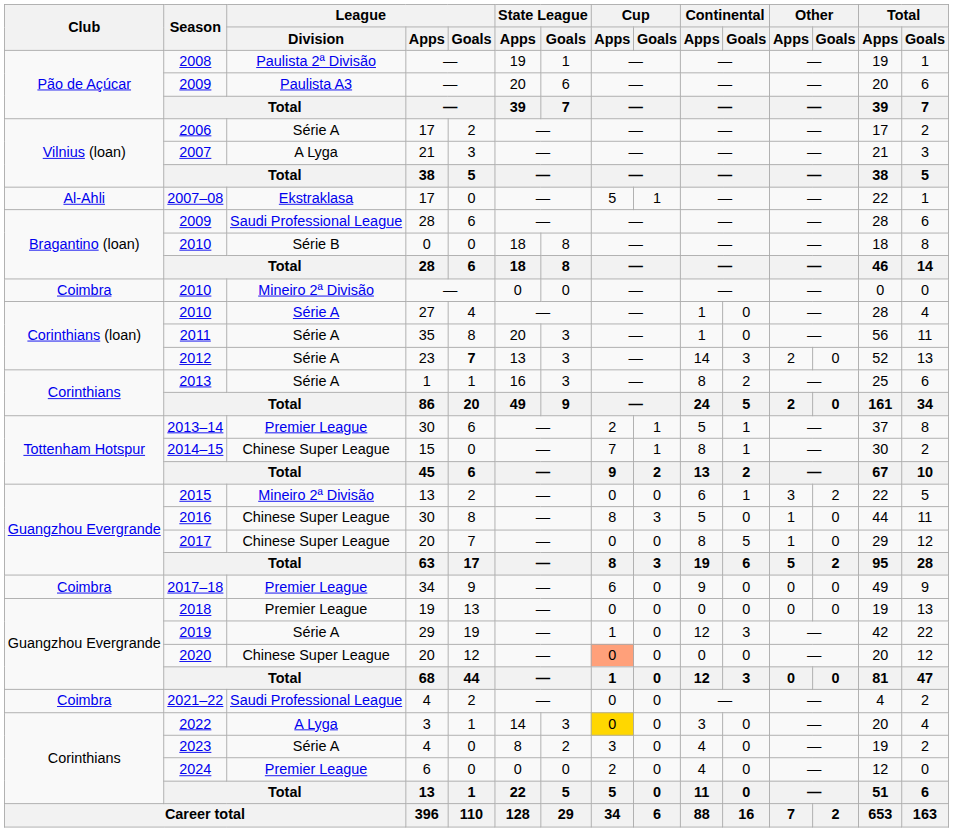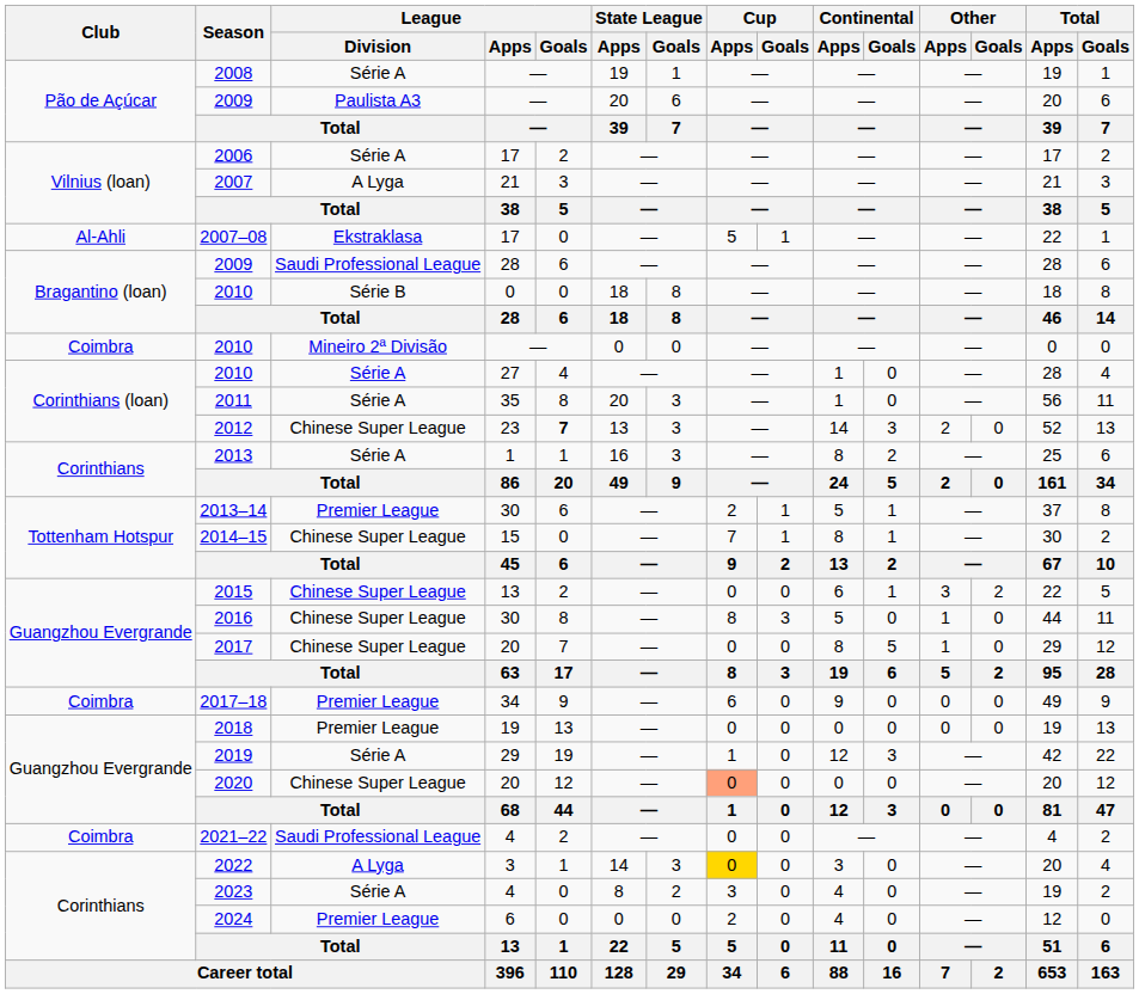 <table class="wikitable" style="text-align: center">
 <tr>
 <th rowspan="2">Club</th>
 <th rowspan="2">Season</th>
 <th colspan="3">League</th>
 <th colspan="2">State League</th>
 <th colspan="2">Cup</th>
 <th colspan="2">Continental</th>
 <th colspan="2">Other</th>
 <th colspan="2">Total</th>
 </tr>
 <tr>
 <th>Division</th>
 <th>Apps</th>
 <th>Goals</th>
 <th>Apps</th>
 <th>Goals</th>
 <th>Apps</th>
 <th>Goals</th>
 <th>Apps</th>
 <th>Goals</th>
 <th>Apps</th>
 <th>Goals</th>
 <th>Apps</th>
 <th>Goals</th>
 </tr>
 <tr>
 <td rowspan="3"><a href='#'>Pão de Açúcar</a></td>
 <td><a href='#'>2008</a></td>
-<td><a href='#'>Paulista 2ª Divisão</a></td>
+<td>Série A</td>
 <td colspan="2">—</td>
 <td>19</td>
 <td>1</td>
 <td colspan="2">—</td>
 <td colspan="2">—</td>
 <td colspan="2">—</td>
 <td>19</td>
 <td>1</td>
 </tr>
 <tr>
 <td><a href='#'>2009</a></td>
 <td><a href='#'>Paulista A3</a></td>
 <td colspan="2">—</td>
 <td>20</td>
 <td>6</td>
 <td colspan="2">—</td>
 <td colspan="2">—</td>
 <td colspan="2">—</td>
 <td>20</td>
 <td>6</td>
 </tr>
 <tr>
 <th colspan="2">Total</th>
 <th colspan="2">—</th>
 <th>39</th>
 <th>7</th>
 <th colspan="2">—</th>
 <th colspan="2">—</th>
 <th colspan="2">—</th>
 <th>39</th>
 <th>7</th>
 </tr>
 <tr>
 <td rowspan="3"><a href='#'>Vilnius</a> (loan)</td>
 <td><a href='#'>2006</a></td>
 <td>Série A</td>
 <td>17</td>
 <td>2</td>
 <td colspan="2">—</td>
 <td colspan="2">—</td>
 <td colspan="2">—</td>
 <td colspan="2">—</td>
 <td>17</td>
 <td>2</td>
 </tr>
 <tr>
 <td><a href='#'>2007</a></td>
 <td>A Lyga</td>
 <td>21</td>
 <td>3</td>
 <td colspan="2">—</td>
 <td colspan="2">—</td>
 <td colspan="2">—</td>
 <td colspan="2">—</td>
 <td>21</td>
 <td>3</td>
 </tr>
 <tr>
 <th colspan="2">Total</th>
 <th>38</th>
 <th>5</th>
 <th colspan="2">—</th>
 <th colspan="2">—</th>
 <th colspan="2">—</th>
 <th colspan="2">—</th>
 <th>38</th>
 <th>5</th>
 </tr>
 <tr>
 <td><a href='#'>Al-Ahli</a></td>
 <td><a href='#'>2007–08</a></td>
 <td><a href='#'>Ekstraklasa</a></td>
 <td>17</td>
 <td>0</td>
 <td colspan="2">—</td>
 <td>5</td>
 <td>1</td>
 <td colspan="2">—</td>
 <td colspan="2">—</td>
 <td>22</td>
 <td>1</td>
 </tr>
 <tr>
 <td rowspan="3"><a href='#'>Bragantino</a> (loan)</td>
 <td><a href='#'>2009</a></td>
 <td><a href='#'>Saudi Professional League</a></td>
 <td>28</td>
 <td>6</td>
 <td colspan="2">—</td>
 <td colspan="2">—</td>
 <td colspan="2">—</td>
 <td colspan="2">—</td>
 <td>28</td>
 <td>6</td>
 </tr>
 <tr>
 <td><a href='#'>2010</a></td>
 <td>Série B</td>
 <td>0</td>
 <td>0</td>
 <td>18</td>
 <td>8</td>
 <td colspan="2">—</td>
 <td colspan="2">—</td>
 <td colspan="2">—</td>
 <td>18</td>
 <td>8</td>
 </tr>
 <tr>
 <th colspan="2">Total</th>
 <th>28</th>
 <th>6</th>
 <th>18</th>
 <th>8</th>
 <th colspan="2">—</th>
 <th colspan="2">—</th>
 <th colspan="2">—</th>
 <th>46</th>
 <th>14</th>
 </tr>
 <tr>
 <td><a href='#'>Coimbra</a></td>
 <td><a href='#'>2010</a></td>
 <td><a href='#'>Mineiro 2ª Divisão</a></td>
 <td colspan="2">—</td>
 <td>0</td>
 <td>0</td>
 <td colspan="2">—</td>
 <td colspan="2">—</td>
 <td colspan="2">—</td>
 <td>0</td>
 <td>0</td>
 </tr>
 <tr>
 <td rowspan="3"><a href='#'>Corinthians</a> (loan)</td>
 <td><a href='#'>2010</a></td>
 <td><a href='#'>Série A</a></td>
 <td>27</td>
 <td>4</td>
 <td colspan="2">—</td>
 <td colspan="2">—</td>
 <td>1</td>
 <td>0</td>
 <td colspan="2">—</td>
 <td>28</td>
 <td>4</td>
 </tr>
 <tr>
 <td><a href='#'>2011</a></td>
 <td>Série A</td>
 <td>35</td>
 <td>8</td>
 <td>20</td>
 <td>3</td>
 <td colspan="2">—</td>
 <td>1</td>
 <td>0</td>
 <td colspan="2">—</td>
 <td>56</td>
 <td>11</td>
 </tr>
 <tr>
 <td><a href='#'>2012</a></td>
-<td>Série A</td>
+<td>Chinese Super League</td>
 <td>23</td>
 <td><strong>7</strong></td>
 <td>13</td>
 <td>3</td>
 <td colspan="2">—</td>
 <td>14</td>
 <td>3</td>
 <td>2</td>
 <td>0</td>
 <td>52</td>
 <td>13</td>
 </tr>
 <tr>
 <td rowspan="2"><a href='#'>Corinthians</a></td>
 <td><a href='#'>2013</a></td>
 <td>Série A</td>
 <td>1</td>
 <td>1</td>
 <td>16</td>
 <td>3</td>
 <td colspan="2">—</td>
 <td>8</td>
 <td>2</td>
 <td colspan="2">—</td>
 <td>25</td>
 <td>6</td>
 </tr>
 <tr>
 <th colspan="2">Total</th>
 <th>86</th>
 <th>20</th>
 <th>49</th>
 <th>9</th>
 <th colspan="2">—</th>
 <th>24</th>
 <th>5</th>
 <th>2</th>
 <th>0</th>
 <th>161</th>
 <th>34</th>
 </tr>
 <tr>
 <td rowspan="3"><a href='#'>Tottenham Hotspur</a></td>
 <td><a href='#'>2013–14</a></td>
 <td><a href='#'>Premier League</a></td>
 <td>30</td>
 <td>6</td>
 <td colspan="2">—</td>
 <td>2</td>
 <td>1</td>
 <td>5</td>
 <td>1</td>
 <td colspan="2">—</td>
 <td>37</td>
 <td>8</td>
 </tr>
 <tr>
 <td><a href='#'>2014–15</a></td>
 <td>Chinese Super League</td>
 <td>15</td>
 <td>0</td>
 <td colspan="2">—</td>
 <td>7</td>
 <td>1</td>
 <td>8</td>
 <td>1</td>
 <td colspan="2">—</td>
 <td>30</td>
 <td>2</td>
 </tr>
 <tr>
 <th colspan="2">Total</th>
 <th>45</th>
 <th>6</th>
 <th colspan="2">—</th>
 <th>9</th>
 <th>2</th>
 <th>13</th>
 <th>2</th>
 <th colspan="2">—</th>
 <th>67</th>
 <th>10</th>
 </tr>
 <tr>
 <td rowspan="4"><a href='#'>Guangzhou Evergrande</a></td>
 <td><a href='#'>2015</a></td>
-<td><a href='#'>Mineiro 2ª Divisão</a></td>
+<td><a href='#'>Chinese Super League</a></td>
 <td>13</td>
 <td>2</td>
 <td colspan="2">—</td>
 <td>0</td>
 <td>0</td>
 <td>6</td>
 <td>1</td>
 <td>3</td>
 <td>2</td>
 <td>22</td>
 <td>5</td>
 </tr>
 <tr>
 <td><a href='#'>2016</a></td>
 <td>Chinese Super League</td>
 <td>30</td>
 <td>8</td>
 <td colspan="2">—</td>
 <td>8</td>
 <td>3</td>
 <td>5</td>
 <td>0</td>
 <td>1</td>
 <td>0</td>
 <td>44</td>
 <td>11</td>
 </tr>
 <tr>
 <td><a href='#'>2017</a></td>
 <td>Chinese Super League</td>
 <td>20</td>
 <td>7</td>
 <td colspan="2">—</td>
 <td>0</td>
 <td>0</td>
 <td>8</td>
 <td>5</td>
 <td>1</td>
 <td>0</td>
 <td>29</td>
 <td>12</td>
 </tr>
 <tr>
 <th colspan="2">Total</th>
 <th>63</th>
 <th>17</th>
 <th colspan="2">—</th>
 <th>8</th>
 <th>3</th>
 <th>19</th>
 <th>6</th>
 <th>5</th>
 <th>2</th>
 <th>95</th>
 <th>28</th>
 </tr>
 <tr>
 <td><a href='#'>Coimbra</a></td>
 <td><a href='#'>2017–18</a></td>
 <td><a href='#'>Premier League</a></td>
 <td>34</td>
 <td>9</td>
 <td colspan="2">—</td>
 <td>6</td>
 <td>0</td>
 <td>9</td>
 <td>0</td>
 <td>0</td>
 <td>0</td>
 <td>49</td>
 <td>9</td>
 </tr>
 <tr>
 <td rowspan="4">Guangzhou Evergrande</td>
 <td><a href='#'>2018</a></td>
 <td>Premier League</td>
 <td>19</td>
 <td>13</td>
 <td colspan="2">—</td>
 <td>0</td>
 <td>0</td>
 <td>0</td>
 <td>0</td>
 <td>0</td>
 <td>0</td>
 <td>19</td>
 <td>13</td>
 </tr>
 <tr>
 <td><a href='#'>2019</a></td>
 <td>Série A</td>
 <td>29</td>
 <td>19</td>
 <td colspan="2">—</td>
 <td>1</td>
 <td>0</td>
 <td>12</td>
 <td>3</td>
 <td colspan="2">—</td>
 <td>42</td>
 <td>22</td>
 </tr>
 <tr>
 <td><a href='#'>2020</a></td>
 <td>Chinese Super League</td>
 <td>20</td>
 <td>12</td>
 <td colspan="2">—</td>
 <td style="background: lightsalmon;">0</td>
 <td>0</td>
 <td>0</td>
 <td>0</td>
 <td colspan="2">—</td>
 <td>20</td>
 <td>12</td>
 </tr>
 <tr>
 <th colspan="2">Total</th>
 <th>68</th>
 <th>44</th>
 <th colspan="2">—</th>
 <th>1</th>
 <th>0</th>
 <th>12</th>
 <th>3</th>
 <th>0</th>
 <th>0</th>
 <th>81</th>
 <th>47</th>
 </tr>
 <tr>
 <td><a href='#'>Coimbra</a></td>
 <td><a href='#'>2021–22</a></td>
 <td><a href='#'>Saudi Professional League</a></td>
 <td>4</td>
 <td>2</td>
 <td colspan="2">—</td>
 <td>0</td>
 <td>0</td>
 <td colspan="2">—</td>
 <td colspan="2">—</td>
 <td>4</td>
 <td>2</td>
 </tr>
 <tr>
 <td rowspan="4">Corinthians</td>
 <td><a href='#'>2022</a></td>
 <td><a href='#'>A Lyga</a></td>
 <td>3</td>
 <td>1</td>
 <td>14</td>
 <td>3</td>
 <td style="background: gold;">0</td>
 <td>0</td>
 <td>3</td>
 <td>0</td>
 <td colspan="2">—</td>
 <td>20</td>
 <td>4</td>
 </tr>
 <tr>
 <td><a href='#'>2023</a></td>
 <td>Série A</td>
 <td>4</td>
 <td>0</td>
 <td>8</td>
 <td>2</td>
 <td>3</td>
 <td>0</td>
 <td>4</td>
 <td>0</td>
 <td colspan="2">—</td>
 <td>19</td>
 <td>2</td>
 </tr>
 <tr>
 <td><a href='#'>2024</a></td>
 <td><a href='#'>Premier League</a></td>
 <td>6</td>
 <td>0</td>
 <td>0</td>
 <td>0</td>
 <td>2</td>
 <td>0</td>
 <td>4</td>
 <td>0</td>
 <td colspan="2">—</td>
 <td>12</td>
 <td>0</td>
 </tr>
 <tr>
 <th colspan="2">Total</th>
 <th>13</th>
 <th>1</th>
 <th>22</th>
 <th>5</th>
 <th>5</th>
 <th>0</th>
 <th>11</th>
 <th>0</th>
 <th colspan="2">—</th>
 <th>51</th>
 <th>6</th>
 </tr>
 <tr>
 <th colspan="3">Career total</th>
 <th>396</th>
 <th>110</th>
 <th>128</th>
 <th>29</th>
 <th>34</th>
 <th>6</th>
 <th>88</th>
 <th>16</th>
 <th>7</th>
 <th>2</th>
 <th>653</th>
 <th>163</th>
 </tr>
 </table>
